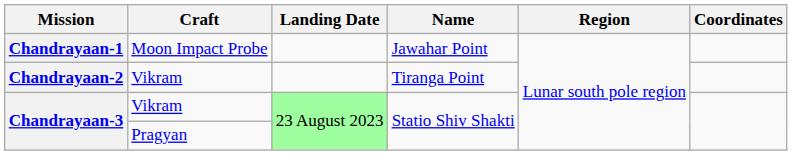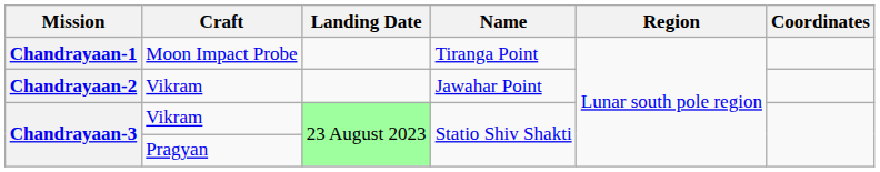 <table class="wikitable" style="font-size:small;">
 <tr>
 <th>Mission</th>
 <th>Craft</th>
 <th>Landing Date</th>
 <th>Name</th>
 <th>Region</th>
 <th>Coordinates</th>
 </tr>
 <tr>
 <th><a href='#'>Chandrayaan-1</a></th>
 <td><a href='#'>Moon Impact Probe</a></td>
 <td></td>
-<td><a href='#'>Jawahar Point</a></td>
+<td><a href='#'>Tiranga Point</a></td>
 <td rowspan=4><a href='#'>Lunar south pole region</a></td>
 <td><br></td>
 </tr>
 <tr>
 <th><a href='#'>Chandrayaan-2</a></th>
 <td><a href='#'>Vikram</a></td>
 <td></td>
-<td><a href='#'>Tiranga Point</a></td>
+<td><a href='#'>Jawahar Point</a></td>
 <td><br></td>
 </tr>
 <tr>
 <th rowspan=2><a href='#'>Chandrayaan-3</a></th>
 <td><a href='#'>Vikram</a></td>
 <td rowspan=2 style="background: #9EFF9E; color:black; vertical-align: middle; text-align: center; " class="table-success">23 August 2023</td>
 <td rowspan=2><a href='#'>Statio Shiv Shakti</a></td>
 <td rowspan=2></td>
 </tr>
 <tr>
 <td><a href='#'>Pragyan</a></td>
 </tr>
 </table>
